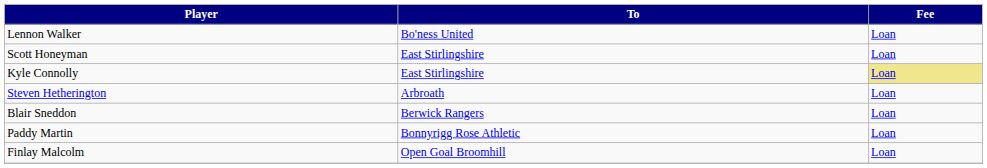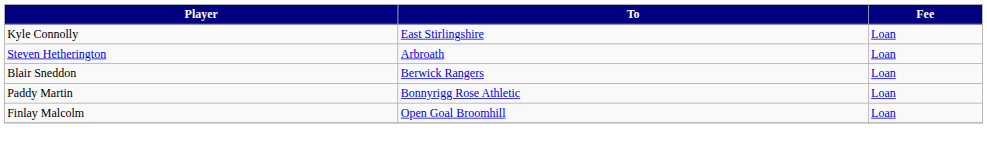 <table class="wikitable" style="text-align:left; font-size:95%;width:98%;">
 <tr>
 <th style="background:navy; color:white;">Player</th>
 <th style="background:navy; color:white;">To</th>
 <th style="background:navy; color:white;">Fee</th>
 </tr>
 <tr>
-<td> Lennon Walker</td>
-<td> <a href='#'>Bo'ness United</a></td>
-<td><a href='#'>Loan</a></td>
-</tr>
-<tr>
-<td> Scott Honeyman</td>
+<td> Kyle Connolly</td>
 <td> <a href='#'>East Stirlingshire</a></td>
 <td><a href='#'>Loan</a></td>
-</tr>
-<tr>
-<td> Kyle Connolly</td>
-<td> <a href='#'>East Stirlingshire</a></td>
-<td style="background: khaki;"><a href='#'>Loan</a></td>
 </tr>
 <tr>
 <td> <a href='#'>Steven Hetherington</a></td>
 <td> <a href='#'>Arbroath</a></td>
 <td><a href='#'>Loan</a></td>
 </tr>
 <tr>
 <td> Blair Sneddon</td>
 <td> <a href='#'>Berwick Rangers</a></td>
 <td><a href='#'>Loan</a></td>
 </tr>
 <tr>
 <td> Paddy Martin</td>
 <td> <a href='#'>Bonnyrigg Rose Athletic</a></td>
 <td><a href='#'>Loan</a></td>
 </tr>
 <tr>
 <td> Finlay Malcolm</td>
 <td> <a href='#'>Open Goal Broomhill</a></td>
 <td><a href='#'>Loan</a></td>
 </tr>
 <tr>
 </tr>
 </table>
